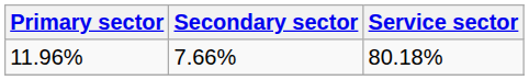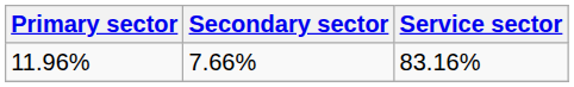 <table class="wikitable" border="1">
 <tr>
 <th><a href='#'>Primary sector</a></th>
 <th><a href='#'>Secondary sector</a></th>
 <th><a href='#'>Service sector</a></th>
 </tr>
 <tr>
 <td>11.96%</td>
 <td>7.66%</td>
-<td>80.18%</td>
+<td>83.16%</td>
 </tr>
 <tr>
 </tr>
 </table>
